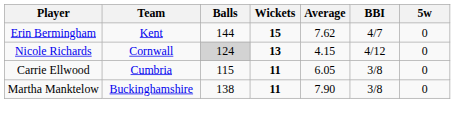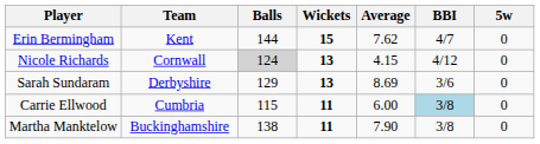 <table class="wikitable" style="text-align:center">
 <tr>
 <th width=125>Player</th>
 <th width=125>Team</th>
 <th width=60>Balls</th>
 <th width=60>Wickets</th>
 <th width=60>Average</th>
 <th width=60>BBI</th>
 <th width=60>5w</th>
 </tr>
 <tr>
 <td><a href='#'>Erin Bermingham</a></td>
 <td><a href='#'>Kent</a></td>
 <td>144</td>
 <td><strong>15</strong></td>
 <td>7.62</td>
 <td>4/7</td>
 <td>0</td>
 </tr>
 <tr>
 <td><a href='#'>Nicole Richards</a></td>
 <td><a href='#'>Cornwall</a></td>
 <td style="background: lightgrey;">124</td>
 <td><strong>13</strong></td>
 <td>4.15</td>
 <td>4/12</td>
 <td>0</td>
 </tr>
 <tr>
+<td>Sarah Sundaram</td>
+<td><a href='#'>Derbyshire</a></td>
+<td>129</td>
+<td><strong>13</strong></td>
+<td>8.69</td>
+<td>3/6</td>
+<td>0</td>
+</tr>
+<tr>
 <td>Carrie Ellwood</td>
 <td><a href='#'>Cumbria</a></td>
 <td>115</td>
 <td><strong>11</strong></td>
-<td>6.05</td>
-<td>3/8</td>
+<td>6.00</td>
+<td style="background: lightblue;">3/8</td>
 <td>0</td>
 </tr>
 <tr>
 <td>Martha Manktelow</td>
 <td><a href='#'>Buckinghamshire</a></td>
 <td>138</td>
 <td><strong>11</strong></td>
 <td>7.90</td>
 <td>3/8</td>
 <td>0</td>
 </tr>
 </table>
